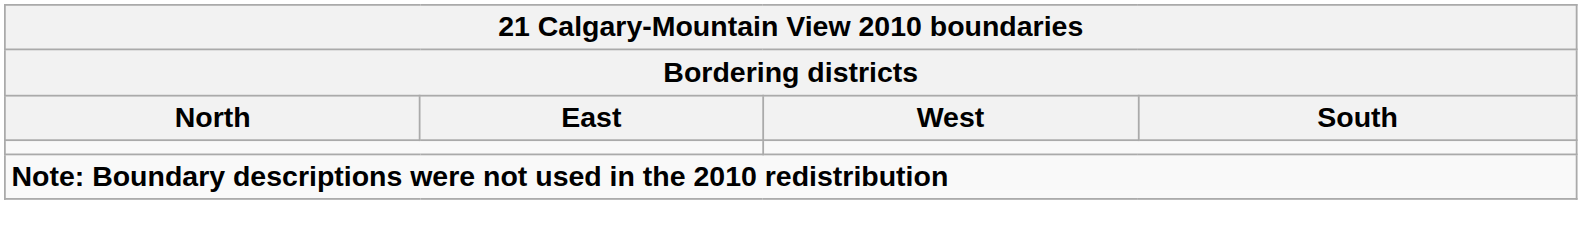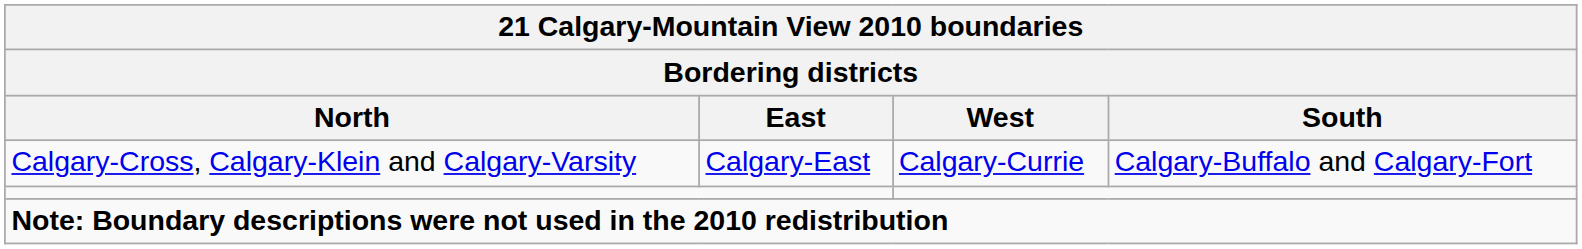 <table class="wikitable collapsible collapsed" style="width:100%;">
 <tr>
 <th colspan=4>21 Calgary-Mountain View 2010 boundaries</th>
 </tr>
 <tr>
 <th colspan=4>Bordering districts</th>
 </tr>
 <tr>
 <th>North</th>
 <th>East</th>
 <th>West</th>
 <th>South</th>
 </tr>
 <tr>
+<td><a href='#'>Calgary-Cross</a>, <a href='#'>Calgary-Klein</a> and <a href='#'>Calgary-Varsity</a></td>
+<td><a href='#'>Calgary-East</a></td>
+<td><a href='#'>Calgary-Currie</a></td>
+<td><a href='#'>Calgary-Buffalo</a> and <a href='#'>Calgary-Fort</a></td>
+</tr>
+<tr>
 <td colspan=2 align=center></td>
 <td colspan=2 align=center></td>
 </tr>
 <tr>
 <td colspan=4><strong>Note: Boundary descriptions were not used in the 2010 redistribution</strong></td>
 </tr>
 </table>
